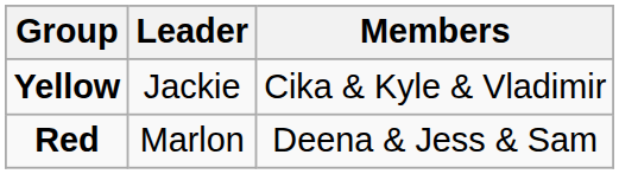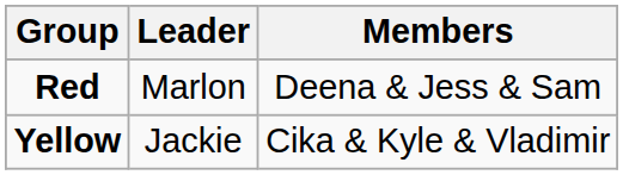 <table class="wikitable" style="text-align:center;">
 <tr>
 <th>Group</th>
 <th>Leader</th>
 <th>Members</th>
 </tr>
 <tr>
+<td><strong>Red</strong></td>
+<td>Marlon</td>
+<td>Deena & Jess & Sam</td>
+</tr>
+<tr>
 <td><strong>Yellow</strong></td>
 <td>Jackie</td>
 <td>Cika & Kyle & Vladimir</td>
 </tr>
-<tr>
-<td><strong>Red</strong></td>
-<td>Marlon</td>
-<td>Deena & Jess & Sam</td>
-</tr>
 </table>
